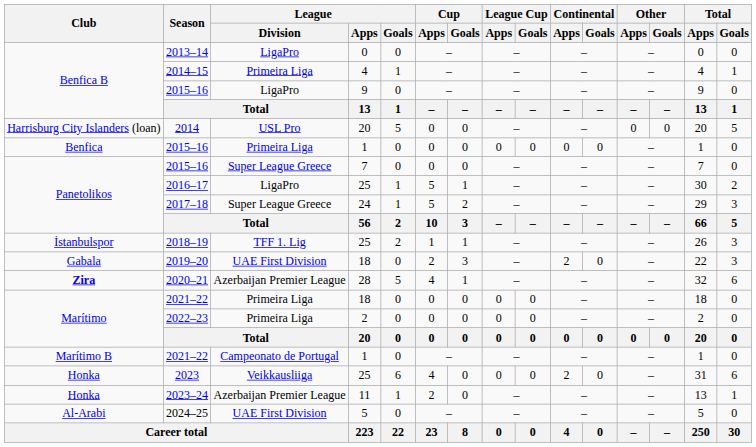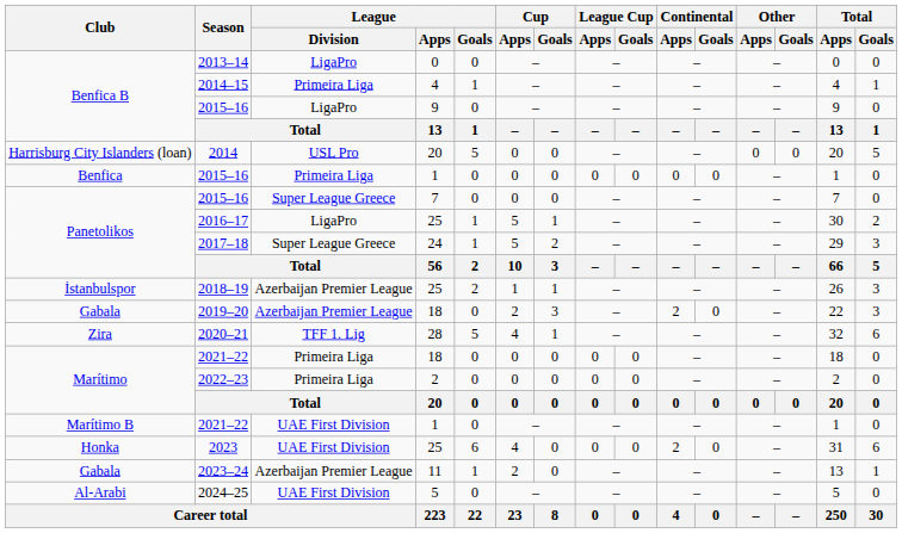 <table class="wikitable" style="text-align:center">
 <tr>
 <th rowspan="2">Club</th>
 <th rowspan="2">Season</th>
 <th colspan="3">League</th>
 <th colspan="2">Cup</th>
 <th colspan="2">League Cup</th>
 <th colspan="2">Continental</th>
 <th colspan="2">Other</th>
 <th colspan="2">Total</th>
 </tr>
 <tr>
 <th>Division</th>
 <th>Apps</th>
 <th>Goals</th>
 <th>Apps</th>
 <th>Goals</th>
 <th>Apps</th>
 <th>Goals</th>
 <th>Apps</th>
 <th>Goals</th>
 <th>Apps</th>
 <th>Goals</th>
 <th>Apps</th>
 <th>Goals</th>
 </tr>
 <tr>
 <td rowspan="4" valign="center"><a href='#'>Benfica B</a></td>
 <td><a href='#'>2013–14</a></td>
 <td><a href='#'>LigaPro</a></td>
 <td>0</td>
 <td>0</td>
 <td colspan="2">–</td>
 <td colspan="2">–</td>
 <td colspan="2">–</td>
 <td colspan="2">–</td>
 <td>0</td>
 <td>0</td>
 </tr>
 <tr>
 <td><a href='#'>2014–15</a></td>
 <td><a href='#'>Primeira Liga</a></td>
 <td>4</td>
 <td>1</td>
 <td colspan="2">–</td>
 <td colspan="2">–</td>
 <td colspan="2">–</td>
 <td colspan="2">–</td>
 <td>4</td>
 <td>1</td>
 </tr>
 <tr>
 <td><a href='#'>2015–16</a></td>
 <td>LigaPro</td>
 <td>9</td>
 <td>0</td>
 <td colspan="2">–</td>
 <td colspan="2">–</td>
 <td colspan="2">–</td>
 <td colspan="2">–</td>
 <td>9</td>
 <td>0</td>
 </tr>
 <tr>
 <th colspan="2">Total</th>
 <th>13</th>
 <th>1</th>
 <th>–</th>
 <th>–</th>
 <th>–</th>
 <th>–</th>
 <th>–</th>
 <th>–</th>
 <th>–</th>
 <th>–</th>
 <th>13</th>
 <th>1</th>
 </tr>
 <tr>
 <td valign="center"><a href='#'>Harrisburg City Islanders</a> (loan)</td>
 <td><a href='#'>2014</a></td>
 <td><a href='#'>USL Pro</a></td>
 <td>20</td>
 <td>5</td>
 <td>0</td>
 <td>0</td>
 <td colspan="2">–</td>
 <td colspan="2">–</td>
 <td>0</td>
 <td>0</td>
 <td>20</td>
 <td>5</td>
 </tr>
 <tr>
 <td valign="center"><a href='#'>Benfica</a></td>
 <td><a href='#'>2015–16</a></td>
 <td><a href='#'>Primeira Liga</a></td>
 <td>1</td>
 <td>0</td>
 <td>0</td>
 <td>0</td>
 <td>0</td>
 <td>0</td>
 <td>0</td>
 <td>0</td>
 <td colspan="2">–</td>
 <td>1</td>
 <td>0</td>
 </tr>
 <tr>
 <td rowspan="4" valign="center"><a href='#'>Panetolikos</a></td>
 <td><a href='#'>2015–16</a></td>
 <td><a href='#'>Super League Greece</a></td>
 <td>7</td>
 <td>0</td>
 <td>0</td>
 <td>0</td>
 <td colspan="2">–</td>
 <td colspan="2">–</td>
 <td colspan="2">–</td>
 <td>7</td>
 <td>0</td>
 </tr>
 <tr>
 <td><a href='#'>2016–17</a></td>
 <td>LigaPro</td>
 <td>25</td>
 <td>1</td>
 <td>5</td>
 <td>1</td>
 <td colspan="2">–</td>
 <td colspan="2">–</td>
 <td colspan="2">–</td>
 <td>30</td>
 <td>2</td>
 </tr>
 <tr>
 <td><a href='#'>2017–18</a></td>
 <td>Super League Greece</td>
 <td>24</td>
 <td>1</td>
 <td>5</td>
 <td>2</td>
 <td colspan="2">–</td>
 <td colspan="2">–</td>
 <td colspan="2">–</td>
 <td>29</td>
 <td>3</td>
 </tr>
 <tr>
 <th colspan="2">Total</th>
 <th>56</th>
 <th>2</th>
 <th>10</th>
 <th>3</th>
 <th>–</th>
 <th>–</th>
 <th>–</th>
 <th>–</th>
 <th>–</th>
 <th>–</th>
 <th>66</th>
 <th>5</th>
 </tr>
 <tr>
 <td valign="center"><a href='#'>İstanbulspor</a></td>
 <td><a href='#'>2018–19</a></td>
-<td><a href='#'>TFF 1. Lig</a></td>
+<td>Azerbaijan Premier League</td>
 <td>25</td>
 <td>2</td>
 <td>1</td>
 <td>1</td>
 <td colspan="2">–</td>
 <td colspan="2">–</td>
 <td colspan="2">–</td>
 <td>26</td>
 <td>3</td>
 </tr>
 <tr>
 <td valign="center"><a href='#'>Gabala</a></td>
 <td><a href='#'>2019–20</a></td>
-<td><a href='#'>UAE First Division</a></td>
+<td><a href='#'>Azerbaijan Premier League</a></td>
 <td>18</td>
 <td>0</td>
 <td>2</td>
 <td>3</td>
 <td colspan="2">–</td>
 <td>2</td>
 <td>0</td>
 <td colspan="2">–</td>
 <td>22</td>
 <td>3</td>
 </tr>
 <tr>
-<td><strong><a href='#'>Zira</a></strong></td>
+<td><a href='#'>Zira</a></td>
 <td><a href='#'>2020–21</a></td>
-<td>Azerbaijan Premier League</td>
+<td><a href='#'>TFF 1. Lig</a></td>
 <td>28</td>
 <td>5</td>
 <td>4</td>
 <td>1</td>
 <td colspan="2">–</td>
 <td colspan="2">–</td>
 <td colspan="2">–</td>
 <td>32</td>
 <td>6</td>
 </tr>
 <tr>
 <td rowspan=3><a href='#'>Marítimo</a></td>
 <td><a href='#'>2021–22</a></td>
 <td>Primeira Liga</td>
 <td>18</td>
 <td>0</td>
 <td>0</td>
 <td>0</td>
 <td>0</td>
 <td>0</td>
 <td colspan="2">–</td>
 <td colspan="2">–</td>
 <td>18</td>
 <td>0</td>
 </tr>
 <tr>
 <td><a href='#'>2022–23</a></td>
 <td>Primeira Liga</td>
 <td>2</td>
 <td>0</td>
 <td>0</td>
 <td>0</td>
 <td>0</td>
 <td>0</td>
 <td colspan="2">–</td>
 <td colspan="2">–</td>
 <td>2</td>
 <td>0</td>
 </tr>
 <tr>
 <th colspan=2>Total</th>
 <th>20</th>
 <th>0</th>
 <th>0</th>
 <th>0</th>
 <th>0</th>
 <th>0</th>
 <th>0</th>
 <th>0</th>
 <th>0</th>
 <th>0</th>
 <th>20</th>
 <th>0</th>
 </tr>
 <tr>
 <td><a href='#'>Marítimo B</a></td>
 <td><a href='#'>2021–22</a></td>
-<td><a href='#'>Campeonato de Portugal</a></td>
+<td><a href='#'>UAE First Division</a></td>
 <td>1</td>
 <td>0</td>
 <td colspan="2">–</td>
 <td colspan="2">–</td>
 <td colspan="2">–</td>
 <td colspan="2">–</td>
 <td>1</td>
 <td>0</td>
 </tr>
 <tr>
 <td><a href='#'>Honka</a></td>
 <td><a href='#'>2023</a></td>
-<td><a href='#'>Veikkausliiga</a></td>
+<td><a href='#'>UAE First Division</a></td>
 <td>25</td>
 <td>6</td>
 <td>4</td>
 <td>0</td>
 <td>0</td>
 <td>0</td>
 <td>2</td>
 <td>0</td>
 <td colspan=2>–</td>
 <td>31</td>
 <td>6</td>
 </tr>
 <tr>
-<td><a href='#'>Honka</a></td>
+<td><a href='#'>Gabala</a></td>
 <td><a href='#'>2023–24</a></td>
 <td>Azerbaijan Premier League</td>
 <td>11</td>
 <td>1</td>
 <td>2</td>
 <td>0</td>
 <td colspan=2>–</td>
 <td colspan=2>–</td>
 <td colspan=2>–</td>
 <td>13</td>
 <td>1</td>
 </tr>
 <tr>
 <td><a href='#'>Al-Arabi</a></td>
 <td>2024–25</td>
 <td><a href='#'>UAE First Division</a></td>
 <td>5</td>
 <td>0</td>
 <td colspan=2>–</td>
 <td colspan=2>–</td>
 <td colspan=2>–</td>
 <td colspan=2>–</td>
 <td>5</td>
 <td>0</td>
 </tr>
 <tr>
 <th colspan="3">Career total</th>
 <th>223</th>
 <th>22</th>
 <th>23</th>
 <th>8</th>
 <th>0</th>
 <th>0</th>
 <th>4</th>
 <th>0</th>
 <th>–</th>
 <th>–</th>
 <th>250</th>
 <th>30</th>
 </tr>
 </table>
